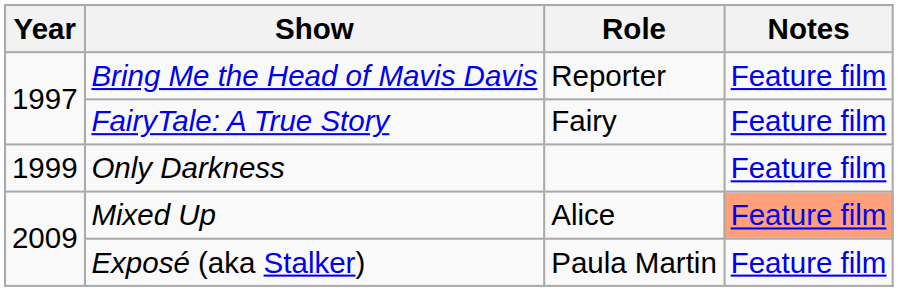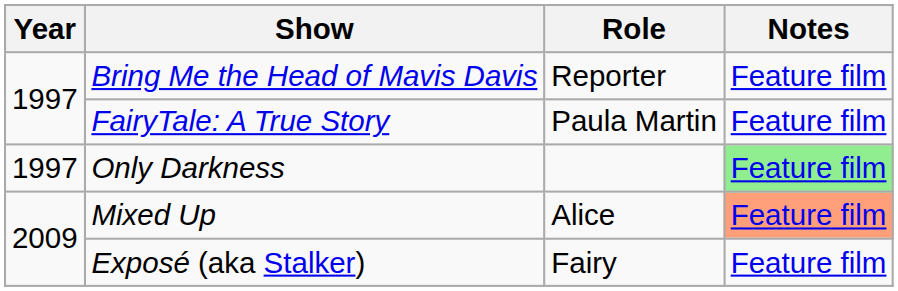 <table class="wikitable" style="font-size: 90%;">
 <tr>
 <th>Year</th>
 <th>Show</th>
 <th>Role</th>
 <th>Notes</th>
 </tr>
 <tr>
 <td rowspan="2">1997</td>
 <td><em><a href='#'>Bring Me the Head of Mavis Davis</a></em></td>
 <td>Reporter</td>
 <td><a href='#'>Feature film</a></td>
 </tr>
 <tr>
 <td><em><a href='#'>FairyTale: A True Story</a></em></td>
-<td>Fairy</td>
+<td>Paula Martin</td>
 <td><a href='#'>Feature film</a></td>
 </tr>
 <tr>
-<td rowspan="1">1999</td>
+<td rowspan="1">1997</td>
 <td><em>Only Darkness</em></td>
 <td></td>
-<td><a href='#'>Feature film</a></td>
+<td style="background: lightgreen;"><a href='#'>Feature film</a></td>
 </tr>
 <tr>
 <td rowspan="2">2009</td>
 <td><em>Mixed Up</em></td>
 <td>Alice</td>
 <td style="background: lightsalmon;"><a href='#'>Feature film</a></td>
 </tr>
 <tr>
 <td><em>Exposé</em> (aka <a href='#'>Stalker</a>)</td>
-<td>Paula Martin</td>
+<td>Fairy</td>
 <td><a href='#'>Feature film</a></td>
 </tr>
 </table>
